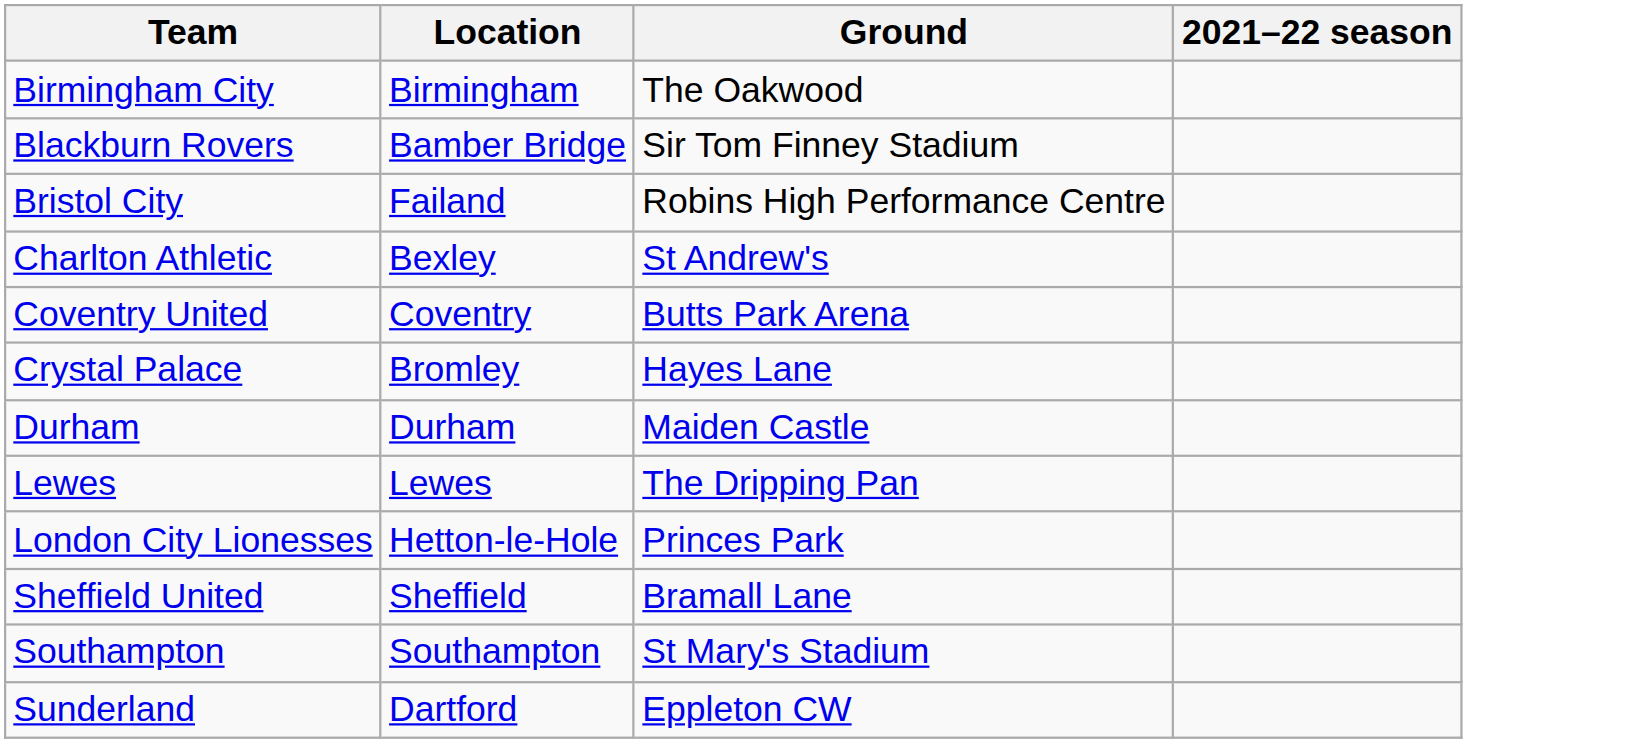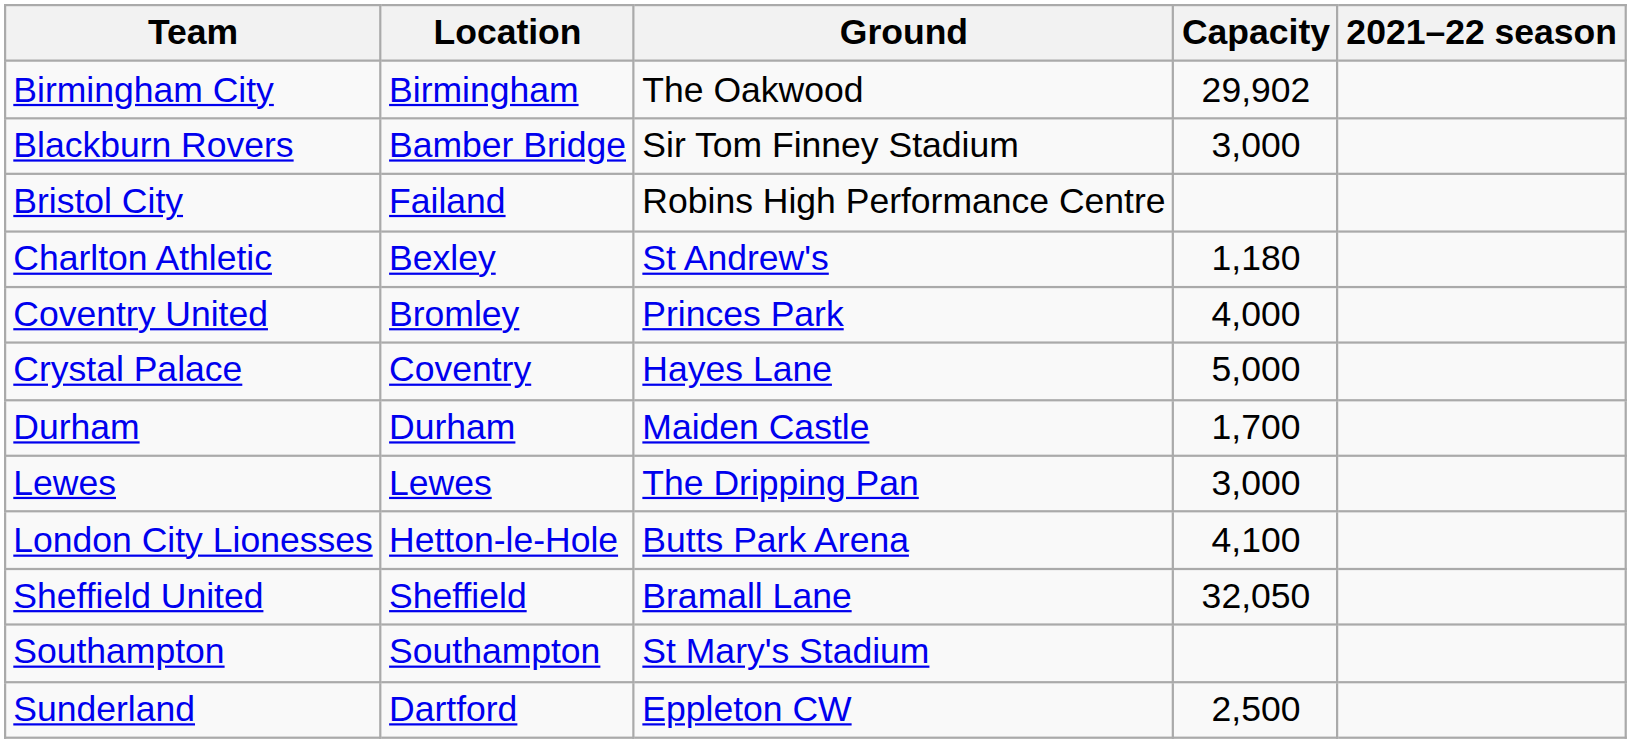 <table class="wikitable sortable">
 <tr>
 <th>Team</th>
 <th>Location</th>
 <th>Ground</th>
+<th>Capacity</th>
 <th data-sort-type="number">2021–22 season</th>
 </tr>
 <tr>
 <td><a href='#'>Birmingham City</a></td>
 <td><a href='#'>Birmingham</a></td>
 <td>The Oakwood</td>
+<td style="text-align:center">29,902</td>
 <td style="text-align:center"></td>
 </tr>
 <tr>
 <td><a href='#'>Blackburn Rovers</a></td>
 <td><a href='#'>Bamber Bridge</a></td>
 <td>Sir Tom Finney Stadium</td>
+<td style="text-align:center">3,000</td>
 <td style="text-align:center"></td>
 </tr>
 <tr>
 <td><a href='#'>Bristol City</a></td>
 <td><a href='#'>Failand</a></td>
 <td>Robins High Performance Centre</td>
 <td style="text-align:center"></td>
+<td style="text-align:center"></td>
 </tr>
 <tr>
 <td><a href='#'>Charlton Athletic</a></td>
 <td><a href='#'>Bexley</a></td>
 <td><a href='#'>St Andrew's</a></td>
+<td style="text-align:center">1,180</td>
 <td style="text-align:center"></td>
 </tr>
 <tr>
 <td><a href='#'>Coventry United</a></td>
-<td><a href='#'>Coventry</a></td>
-<td><a href='#'>Butts Park Arena</a></td>
+<td><a href='#'>Bromley</a></td>
+<td><a href='#'>Princes Park</a></td>
+<td style="text-align:center">4,000</td>
 <td style="text-align:center"></td>
 </tr>
 <tr>
 <td><a href='#'>Crystal Palace</a></td>
-<td><a href='#'>Bromley</a></td>
+<td><a href='#'>Coventry</a></td>
 <td><a href='#'>Hayes Lane</a></td>
+<td style="text-align:center">5,000</td>
 <td style="text-align:center"></td>
 </tr>
 <tr>
 <td><a href='#'>Durham</a></td>
 <td><a href='#'>Durham</a></td>
 <td><a href='#'>Maiden Castle</a></td>
+<td style="text-align:center">1,700</td>
 <td style="text-align:center"></td>
 </tr>
 <tr>
 <td><a href='#'>Lewes</a></td>
 <td><a href='#'>Lewes</a></td>
 <td><a href='#'>The Dripping Pan</a></td>
+<td style="text-align:center">3,000</td>
 <td style="text-align:center"></td>
 </tr>
 <tr>
 <td><a href='#'>London City Lionesses</a></td>
 <td><a href='#'>Hetton-le-Hole</a></td>
-<td><a href='#'>Princes Park</a></td>
+<td><a href='#'>Butts Park Arena</a></td>
+<td style="text-align:center">4,100</td>
 <td style="text-align:center"></td>
 </tr>
 <tr>
 <td><a href='#'>Sheffield United</a></td>
 <td><a href='#'>Sheffield</a></td>
 <td><a href='#'>Bramall Lane</a></td>
+<td style="text-align:center">32,050</td>
 <td style="text-align:center"></td>
 </tr>
 <tr>
 <td><a href='#'>Southampton</a></td>
 <td><a href='#'>Southampton</a></td>
 <td><a href='#'>St Mary's Stadium</a></td>
 <td style="text-align:center"></td>
+<td style="text-align:center"></td>
 </tr>
 <tr>
 <td><a href='#'>Sunderland</a></td>
 <td><a href='#'>Dartford</a></td>
 <td><a href='#'>Eppleton CW</a></td>
+<td style="text-align:center">2,500</td>
 <td style="text-align:center"></td>
 </tr>
 </table>
